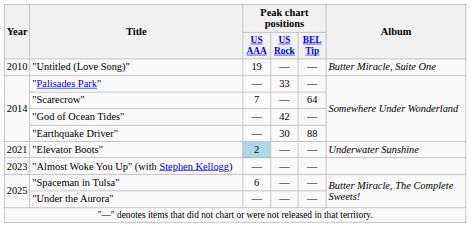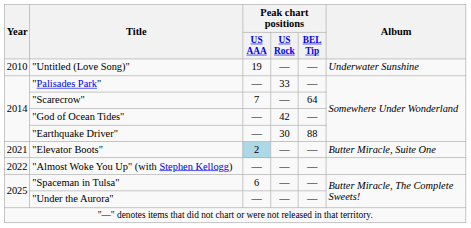 <table class="wikitable" style="text-align:center;">
 <tr>
 <th rowspan="2" style="width:2em;">Year</th>
 <th rowspan="2" style="width:20em;">Title</th>
 <th colspan="3">Peak chart positions</th>
 <th rowspan="2" style="width:13em;">Album</th>
 </tr>
 <tr>
 <th style="width:2.5em;font-size:90%;"><a href='#'>US AAA</a><br></th>
 <th style="width:2.5em;font-size:90%;"><a href='#'>US<br>Rock</a><br></th>
 <th style="width:2.5em;font-size:90%;"><a href='#'>BEL<br>Tip</a><br></th>
 </tr>
 <tr>
 <td>2010</td>
 <td style="text-align:left;">"Untitled (Love Song)"</td>
 <td>19</td>
 <td>—</td>
 <td>—</td>
-<td style="text-align:left;"><em>Butter Miracle, Suite One</em></td>
+<td style="text-align:left;"><em>Underwater Sunshine</em></td>
 </tr>
 <tr>
 <td rowspan="4">2014</td>
 <td style="text-align:left;">"<a href='#'>Palisades Park</a>"</td>
 <td>—</td>
 <td>33</td>
 <td>—</td>
 <td rowspan="4" style="text-align:left;"><em>Somewhere Under Wonderland</em></td>
 </tr>
 <tr>
 <td style="text-align:left;">"Scarecrow"</td>
 <td>7</td>
 <td>—</td>
 <td>64</td>
 </tr>
 <tr>
 <td style="text-align:left;">"God of Ocean Tides"</td>
 <td>—</td>
 <td>42</td>
 <td>—</td>
 </tr>
 <tr>
 <td style="text-align:left;">"Earthquake Driver"</td>
 <td>—</td>
 <td>30</td>
 <td>88</td>
 </tr>
 <tr>
 <td>2021</td>
 <td style="text-align:left;">"Elevator Boots"</td>
 <td style="background: lightblue;">2</td>
 <td>—</td>
 <td>—</td>
-<td style="text-align:left;"><em>Underwater Sunshine</em></td>
+<td style="text-align:left;"><em>Butter Miracle, Suite One</em></td>
 </tr>
 <tr>
-<td>2023</td>
+<td>2022</td>
 <td style="text-align:left;">"Almost Woke You Up" (with <a href='#'>Stephen Kellogg</a>)</td>
 <td>—</td>
 <td>—</td>
 <td>—</td>
 <td></td>
 </tr>
 <tr>
 <td rowspan="2">2025</td>
 <td style="text-align:left;">"Spaceman in Tulsa"</td>
 <td>6</td>
 <td>—</td>
 <td>—</td>
 <td rowspan="2" style="text-align:left;"><em>Butter Miracle, The Complete Sweets!</em></td>
 </tr>
 <tr>
 <td style="text-align:left;">"Under the Aurora"</td>
 <td>—</td>
 <td>—</td>
 <td>—</td>
 </tr>
 <tr>
 <td colspan="15" style="font-size:90%">"—" denotes items that did not chart or were not released in that territory.</td>
 </tr>
 </table>
